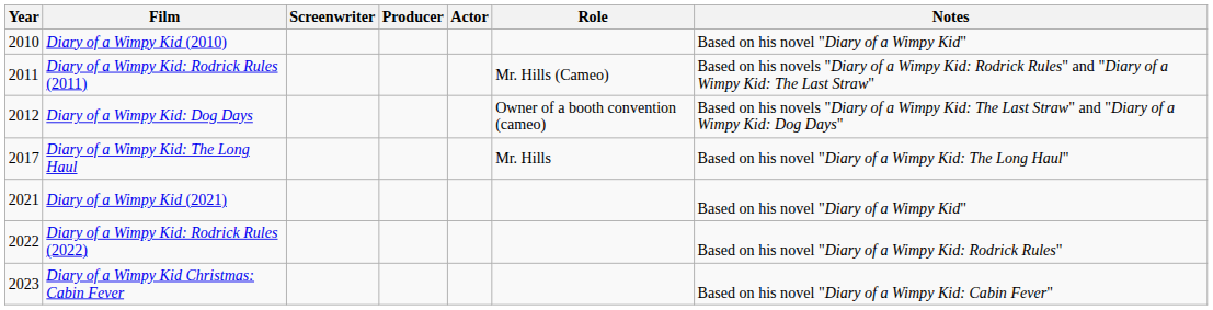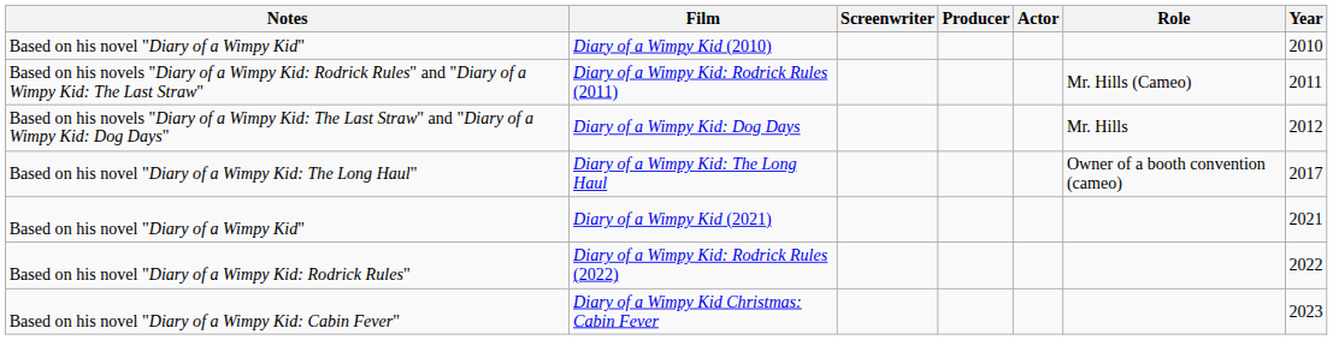 <table class="wikitable sortable">
 <tr>
-<th style="width:26px;">Year</th>
+<th>Notes</th>
 <th>Film</th>
 <th>Screenwriter</th>
 <th>Producer</th>
 <th>Actor</th>
 <th>Role</th>
-<th>Notes</th>
+<th style="width:26px;">Year</th>
 </tr>
 <tr>
-<td>2010</td>
+<td>Based on his novel "<em>Diary of a Wimpy Kid</em>"</td>
 <td><a href='#'><em>Diary of a Wimpy Kid</em> (2010)</a></td>
 <td></td>
 <td></td>
 <td></td>
 <td></td>
-<td>Based on his novel "<em>Diary of a Wimpy Kid</em>"</td>
+<td>2010</td>
 </tr>
 <tr>
-<td>2011</td>
+<td>Based on his novels "<em>Diary of a Wimpy Kid: Rodrick Rules</em>" and "<em>Diary of a Wimpy Kid: The Last Straw</em>"</td>
 <td><a href='#'><em>Diary of a Wimpy Kid: Rodrick Rules</em> (2011)</a></td>
 <td></td>
 <td></td>
 <td></td>
 <td>Mr. Hills (Cameo)</td>
-<td>Based on his novels "<em>Diary of a Wimpy Kid: Rodrick Rules</em>" and "<em>Diary of a Wimpy Kid: The Last Straw</em>"</td>
+<td>2011</td>
 </tr>
 <tr>
-<td>2012</td>
+<td>Based on his novels "<em>Diary of a Wimpy Kid: The Last Straw</em>" and "<em>Diary of a Wimpy Kid: Dog Days</em>"</td>
 <td><em><a href='#'>Diary of a Wimpy Kid: Dog Days</a></em></td>
 <td></td>
 <td></td>
 <td></td>
-<td>Owner of a booth convention (cameo)</td>
-<td>Based on his novels "<em>Diary of a Wimpy Kid: The Last Straw</em>" and "<em>Diary of a Wimpy Kid: Dog Days</em>"</td>
+<td>Mr. Hills</td>
+<td>2012</td>
 </tr>
 <tr>
-<td>2017</td>
+<td>Based on his novel "<em>Diary of a Wimpy Kid: The Long Haul</em>"</td>
 <td><em><a href='#'>Diary of a Wimpy Kid: The Long Haul</a></em></td>
 <td></td>
 <td></td>
 <td></td>
-<td>Mr. Hills</td>
-<td>Based on his novel "<em>Diary of a Wimpy Kid: The Long Haul</em>"</td>
+<td>Owner of a booth convention (cameo)</td>
+<td>2017</td>
 </tr>
 <tr>
-<td>2021</td>
+<td><br>Based on his novel "<em>Diary of a Wimpy Kid</em>"</td>
 <td><a href='#'><em>Diary of a Wimpy Kid</em> (2021)</a></td>
 <td></td>
 <td></td>
 <td></td>
 <td></td>
-<td><br>Based on his novel "<em>Diary of a Wimpy Kid</em>"</td>
+<td>2021</td>
 </tr>
 <tr>
-<td>2022</td>
+<td><br>Based on his novel "<em>Diary of a Wimpy Kid: Rodrick Rules</em>"</td>
 <td><a href='#'><em>Diary of a Wimpy Kid: Rodrick Rules</em> (2022)</a></td>
 <td></td>
 <td></td>
 <td></td>
 <td></td>
-<td><br>Based on his novel "<em>Diary of a Wimpy Kid: Rodrick Rules</em>"</td>
+<td>2022</td>
 </tr>
 <tr>
-<td>2023</td>
+<td><br>Based on his novel "<em>Diary of a Wimpy Kid: Cabin Fever</em>"</td>
 <td><em><a href='#'>Diary of a Wimpy Kid Christmas: Cabin Fever</a></em></td>
 <td></td>
 <td></td>
 <td></td>
 <td></td>
-<td><br>Based on his novel "<em>Diary of a Wimpy Kid: Cabin Fever</em>"</td>
+<td>2023</td>
 </tr>
 </table>
